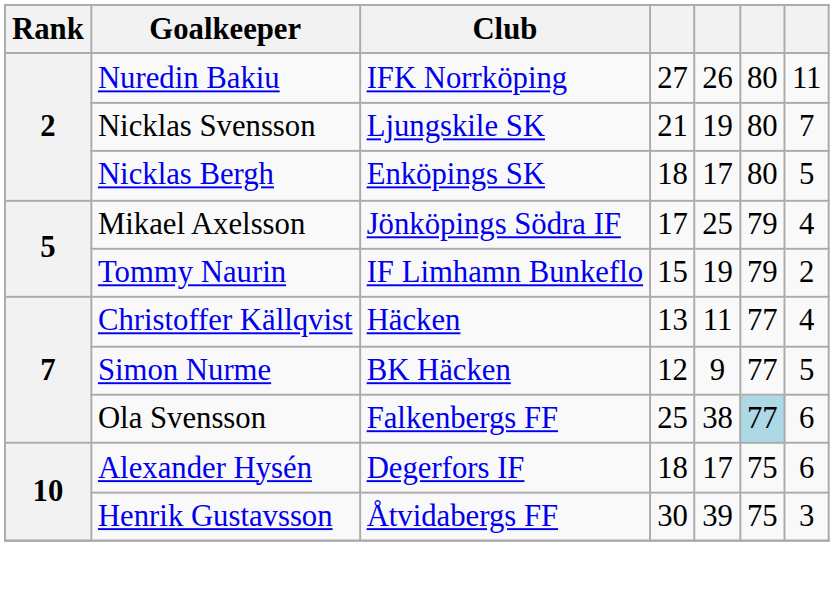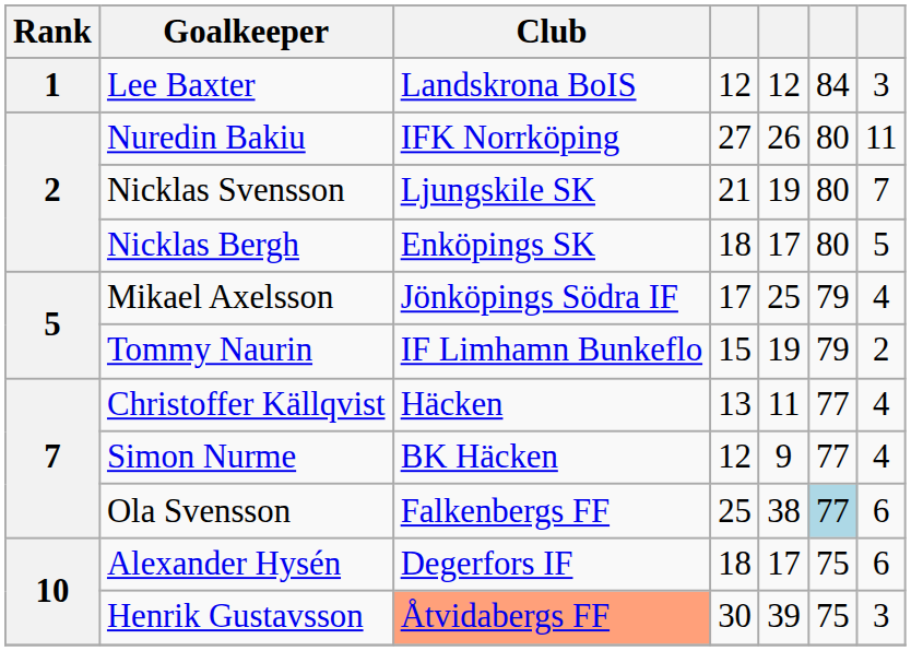 <table class="wikitable sortable" style="text-align:center">
 <tr>
 <th>Rank</th>
 <th>Goalkeeper</th>
 <th>Club<br></th>
 <th></th>
 <th></th>
 <th></th>
 <th></th>
+</tr>
+<tr>
+<th>1</th>
+<td align="left"> <a href='#'>Lee Baxter</a></td>
+<td align="left"><a href='#'>Landskrona BoIS</a></td>
+<td align=center>12</td>
+<td align=center>12</td>
+<td align=center>84</td>
+<td align=center>3</td>
 </tr>
 <tr>
 <th rowspan=3>2</th>
 <td align="left"> <a href='#'>Nuredin Bakiu</a></td>
 <td align="left"><a href='#'>IFK Norrköping</a></td>
 <td align=center>27</td>
 <td align=center>26</td>
 <td align=center>80</td>
 <td align=center>11</td>
 </tr>
 <tr>
 <td align="left"> Nicklas Svensson</td>
 <td align="left"><a href='#'>Ljungskile SK</a></td>
 <td align=center>21</td>
 <td align=center>19</td>
 <td align=center>80</td>
 <td align=center>7</td>
 </tr>
 <tr>
 <td align="left"> <a href='#'>Nicklas Bergh</a></td>
 <td align="left"><a href='#'>Enköpings SK</a></td>
 <td align=center>18</td>
 <td align=center>17</td>
 <td align=center>80</td>
 <td align=center>5</td>
 </tr>
 <tr>
 <th rowspan=2>5</th>
 <td align="left"> Mikael Axelsson</td>
 <td align="left"><a href='#'>Jönköpings Södra IF</a></td>
 <td align=center>17</td>
 <td align=center>25</td>
 <td align=center>79</td>
 <td align=center>4</td>
 </tr>
 <tr>
 <td align="left"> <a href='#'>Tommy Naurin</a></td>
 <td align="left"><a href='#'>IF Limhamn Bunkeflo</a></td>
 <td align=center>15</td>
 <td align=center>19</td>
 <td align=center>79</td>
 <td align=center>2</td>
 </tr>
 <tr>
 <th rowspan=3>7</th>
 <td align="left"> <a href='#'>Christoffer Källqvist</a></td>
 <td align="left"><a href='#'>Häcken</a></td>
 <td align=center>13</td>
 <td align=center>11</td>
 <td align=center>77</td>
 <td align=center>4</td>
 </tr>
 <tr>
 <td align="left"> <a href='#'>Simon Nurme</a></td>
 <td align="left"><a href='#'>BK Häcken</a></td>
 <td align=center>12</td>
 <td align=center>9</td>
 <td align=center>77</td>
-<td align=center>5</td>
+<td align=center>4</td>
 </tr>
 <tr>
 <td align="left"> Ola Svensson</td>
 <td align="left"><a href='#'>Falkenbergs FF</a></td>
 <td align=center>25</td>
 <td align=center>38</td>
 <td align=center style="background: lightblue;">77</td>
 <td align=center>6</td>
 </tr>
 <tr>
 <th rowspan=2>10</th>
 <td align="left"> <a href='#'>Alexander Hysén</a></td>
 <td align="left"><a href='#'>Degerfors IF</a></td>
 <td align=center>18</td>
 <td align=center>17</td>
 <td align=center>75</td>
 <td align=center>6</td>
 </tr>
 <tr>
 <td align="left"> <a href='#'>Henrik Gustavsson</a></td>
-<td align="left"><a href='#'>Åtvidabergs FF</a></td>
+<td align="left" style="background: lightsalmon;"><a href='#'>Åtvidabergs FF</a></td>
 <td align=center>30</td>
 <td align=center>39</td>
 <td align=center>75</td>
 <td align=center>3</td>
 </tr>
 <tr>
 </tr>
 </table>
